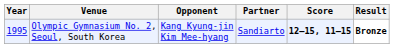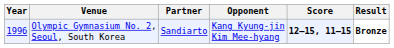 <table class="sortable wikitable" style="font-size: 90%;">
 <tr>
 <th>Year</th>
 <th>Venue</th>
+<th>Partner</th>
 <th>Opponent</th>
-<th>Partner</th>
 <th>Score</th>
 <th>Result</th>
 </tr>
 <tr style="background:#ECF2FF">
-<td align="center"><a href='#'>1995</a></td>
+<td align="center"><a href='#'>1996</a></td>
 <td align="left"><a href='#'>Olympic Gymnasium No. 2</a>,<br><a href='#'>Seoul</a>, South Korea</td>
+<td align="left"> <a href='#'>Sandiarto</a></td>
 <td align="left"> <a href='#'>Kang Kyung-jin</a> <br>  <a href='#'>Kim Mee-hyang</a></td>
-<td align="left"> <a href='#'>Sandiarto</a></td>
 <td align="left"><strong>12–15, 11–15</strong></td>
 <td style="text-align:left; background:white"> <strong>Bronze</strong></td>
 </tr>
 </table>
